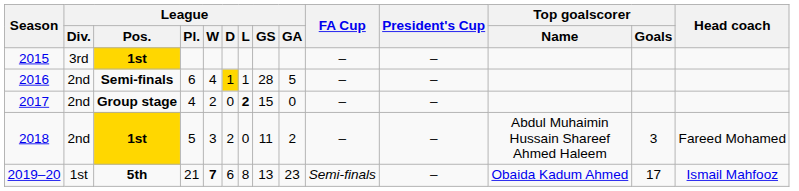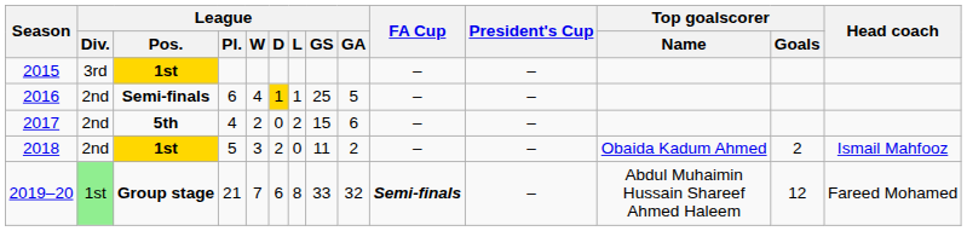 <table class="wikitable">
 <tr style="background:#efefef;">
 <th rowspan="2">Season</th>
 <th colspan="8">League</th>
 <th rowspan="2"><a href='#'>FA Cup</a></th>
 <th rowspan="2"><a href='#'>President's Cup</a></th>
 <th colspan="2">Top goalscorer</th>
 <th rowspan="2">Head coach</th>
 </tr>
 <tr>
 <th>Div.</th>
 <th>Pos.</th>
 <th>Pl.</th>
 <th>W</th>
 <th>D</th>
 <th>L</th>
 <th>GS</th>
 <th>GA</th>
 <th>Name</th>
 <th>Goals</th>
 </tr>
 <tr>
 <td align=center><a href='#'>2015</a></td>
 <td align=center>3rd</td>
 <td style="text-align:center; background:gold;"><strong>1st</strong></td>
 <td align=center></td>
 <td align=center></td>
 <td align=center></td>
 <td align=center></td>
 <td align=center></td>
 <td align=center></td>
 <td align=center>–</td>
 <td align=center>–</td>
 <td align=center></td>
 <td align=center></td>
 <td align=center></td>
 </tr>
 <tr>
 <td align=center><a href='#'>2016</a></td>
 <td align=center>2nd</td>
 <td align=center><strong>Semi-finals</strong></td>
 <td align=center>6</td>
 <td align=center>4</td>
 <td align=center style="background: gold;">1</td>
 <td align=center>1</td>
-<td align=center>28</td>
+<td align=center>25</td>
 <td align=center>5</td>
 <td align=center>–</td>
 <td align=center>–</td>
 <td align=center></td>
 <td align=center></td>
 <td align=center></td>
 </tr>
 <tr>
 <td align=center><a href='#'>2017</a></td>
 <td align=center>2nd</td>
-<td align=center><strong>Group stage</strong></td>
+<td align=center><strong>5th</strong></td>
 <td align=center>4</td>
 <td align=center>2</td>
 <td align=center>0</td>
-<td align=center><strong>2</strong></td>
+<td align=center>2</td>
 <td align=center>15</td>
-<td align=center>0</td>
+<td align=center>6</td>
 <td align=center>–</td>
 <td align=center>–</td>
 <td align=center></td>
 <td align=center></td>
 <td align=center></td>
 </tr>
 <tr>
 <td align=center><a href='#'>2018</a></td>
 <td align=center>2nd</td>
 <td style="text-align:center; background:gold;"><strong>1st</strong></td>
 <td align=center>5</td>
 <td align=center>3</td>
 <td align=center>2</td>
 <td align=center>0</td>
 <td align=center>11</td>
 <td align=center>2</td>
 <td align=center>–</td>
 <td align=center>–</td>
-<td align=center> Abdul Muhaimin<br> Hussain Shareef<br> Ahmed Haleem</td>
-<td align=center>3</td>
-<td align=center> Fareed Mohamed</td>
+<td align=center> <a href='#'>Obaida Kadum Ahmed</a></td>
+<td align=center>2</td>
+<td align=center> <a href='#'>Ismail Mahfooz</a></td>
 </tr>
 <tr>
 <td align=center><a href='#'>2019–20</a></td>
-<td align=center>1st</td>
-<td align=center><strong>5th</strong></td>
+<td align=center style="background: lightgreen;">1st</td>
+<td align=center><strong>Group stage</strong></td>
 <td align=center>21</td>
-<td align=center><strong>7</strong></td>
+<td align=center>7</td>
 <td align=center>6</td>
 <td align=center>8</td>
-<td align=center>13</td>
-<td align=center>23</td>
-<td align=center><em>Semi-finals</em></td>
+<td align=center>33</td>
+<td align=center>32</td>
+<td align=center><strong><em>Semi-finals</em></strong></td>
 <td align=center>–</td>
-<td align=center> <a href='#'>Obaida Kadum Ahmed</a></td>
-<td align=center>17</td>
-<td align=center> <a href='#'>Ismail Mahfooz</a></td>
+<td align=center> Abdul Muhaimin<br> Hussain Shareef<br> Ahmed Haleem</td>
+<td align=center>12</td>
+<td align=center> Fareed Mohamed</td>
 </tr>
 </table>
